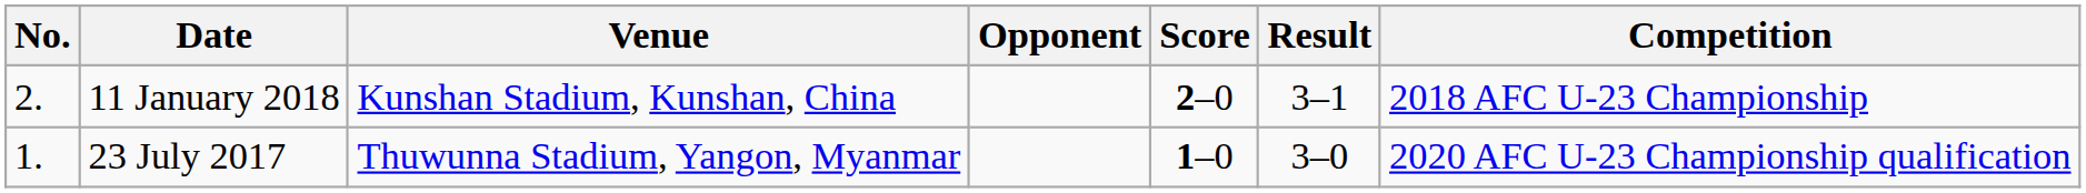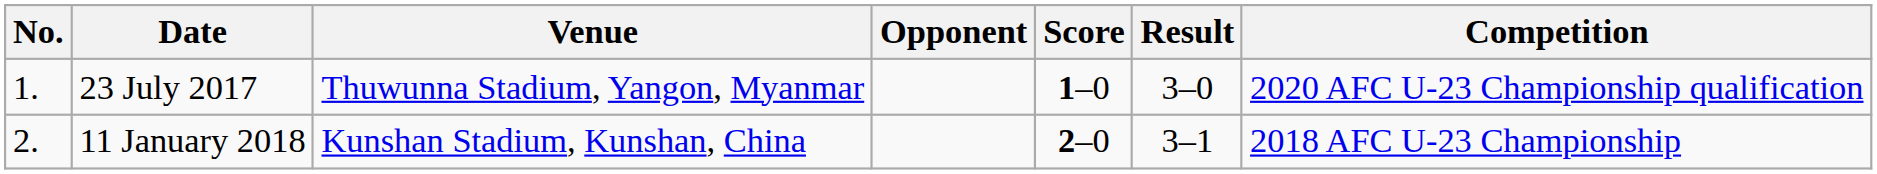 <table class="wikitable">
 <tr>
 <th>No.</th>
 <th>Date</th>
 <th>Venue</th>
 <th>Opponent</th>
 <th>Score</th>
 <th>Result</th>
 <th>Competition</th>
 </tr>
 <tr>
+<td>1.</td>
+<td>23 July 2017</td>
+<td><a href='#'>Thuwunna Stadium</a>, <a href='#'>Yangon</a>, <a href='#'>Myanmar</a></td>
+<td></td>
+<td align=center><strong>1</strong>–0</td>
+<td align=center>3–0</td>
+<td><a href='#'>2020 AFC U-23 Championship qualification</a></td>
+</tr>
+<tr>
 <td>2.</td>
 <td>11 January 2018</td>
 <td><a href='#'>Kunshan Stadium</a>, <a href='#'>Kunshan</a>, <a href='#'>China</a></td>
 <td></td>
 <td align=center><strong>2</strong>–0</td>
 <td align=center>3–1</td>
 <td><a href='#'>2018 AFC U-23 Championship</a></td>
 </tr>
-<tr>
-<td>1.</td>
-<td>23 July 2017</td>
-<td><a href='#'>Thuwunna Stadium</a>, <a href='#'>Yangon</a>, <a href='#'>Myanmar</a></td>
-<td></td>
-<td align=center><strong>1</strong>–0</td>
-<td align=center>3–0</td>
-<td><a href='#'>2020 AFC U-23 Championship qualification</a></td>
-</tr>
 </table>
